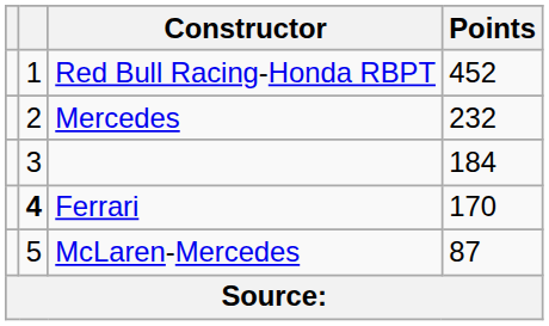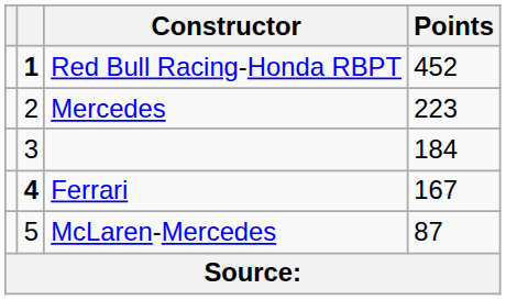 <table class="wikitable" style="font-size: 85%;">
 <tr>
 <th scope="col"></th>
 <th scope="col"></th>
 <th scope="col">Constructor</th>
 <th scope="col">Points</th>
 </tr>
 <tr>
 <td align="left"></td>
-<td align="center">1</td>
+<td align="center"><strong>1</strong></td>
 <td> <a href='#'>Red Bull Racing</a>-<a href='#'>Honda RBPT</a></td>
 <td align="left">452</td>
 </tr>
 <tr>
 <td align="left"></td>
 <td align="center">2</td>
 <td> <a href='#'>Mercedes</a></td>
-<td align="left">232</td>
+<td align="left">223</td>
 </tr>
 <tr>
 <td align="left"></td>
 <td align="center">3</td>
 <td></td>
 <td align="left">184</td>
 </tr>
 <tr>
 <td align="left"></td>
 <td align="center"><strong>4</strong></td>
 <td> <a href='#'>Ferrari</a></td>
-<td align="left">170</td>
+<td align="left">167</td>
 </tr>
 <tr>
 <td align="left"></td>
 <td align="center">5</td>
 <td> <a href='#'>McLaren</a>-<a href='#'>Mercedes</a></td>
 <td align="left">87</td>
 </tr>
 <tr>
 <th colspan=4>Source:</th>
 </tr>
 </table>
